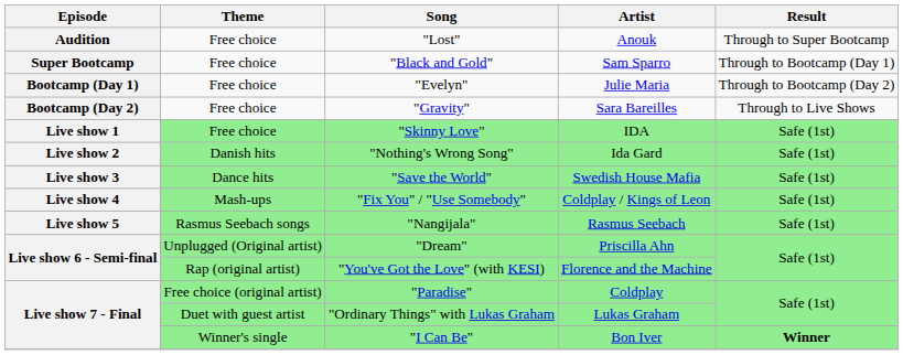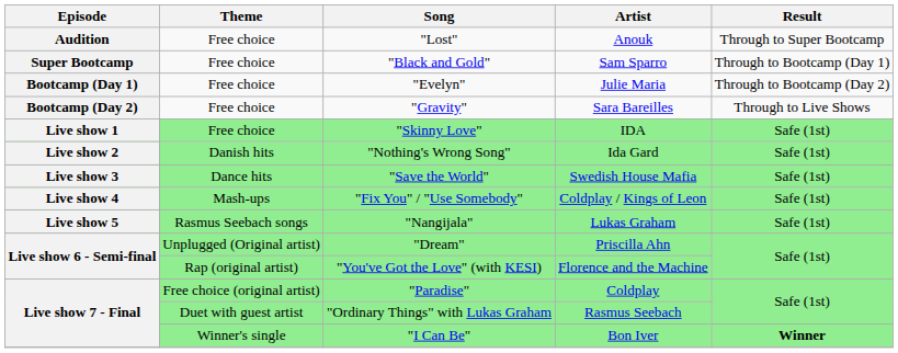 <table class="wikitable" style="text-align:center;">
 <tr>
 <th scope="col">Episode</th>
 <th scope="col">Theme</th>
 <th scope="col">Song</th>
 <th scope="col">Artist</th>
 <th scope="col">Result</th>
 </tr>
 <tr>
 <th scope="row">Audition</th>
 <td>Free choice</td>
 <td>"Lost"</td>
 <td><a href='#'>Anouk</a></td>
 <td>Through to Super Bootcamp</td>
 </tr>
 <tr>
 <th scope="row">Super Bootcamp</th>
 <td>Free choice</td>
 <td>"<a href='#'>Black and Gold</a>"</td>
 <td><a href='#'>Sam Sparro</a></td>
 <td>Through to Bootcamp (Day 1)</td>
 </tr>
 <tr>
 <th scope="row">Bootcamp (Day 1)</th>
 <td>Free choice</td>
 <td>"Evelyn"</td>
 <td><a href='#'>Julie Maria</a></td>
 <td>Through to Bootcamp (Day 2)</td>
 </tr>
 <tr>
 <th scope="row">Bootcamp (Day 2)</th>
 <td>Free choice</td>
 <td>"<a href='#'>Gravity</a>"</td>
 <td><a href='#'>Sara Bareilles</a></td>
 <td>Through to Live Shows</td>
 </tr>
 <tr bgcolor=lightgreen>
 <th scope="row">Live show 1</th>
 <td>Free choice</td>
 <td>"<a href='#'>Skinny Love</a>"</td>
 <td>IDA</td>
 <td>Safe (1st)</td>
 </tr>
 <tr bgcolor=lightgreen>
 <th scope="row">Live show 2</th>
 <td>Danish hits</td>
 <td>"Nothing's Wrong Song"</td>
 <td>Ida Gard</td>
 <td>Safe (1st)</td>
 </tr>
 <tr bgcolor=lightgreen>
 <th scope="row">Live show 3</th>
 <td>Dance hits</td>
 <td>"<a href='#'>Save the World</a>"</td>
 <td><a href='#'>Swedish House Mafia</a></td>
 <td>Safe (1st)</td>
 </tr>
 <tr bgcolor=lightgreen>
 <th scope="row">Live show 4</th>
 <td>Mash-ups</td>
 <td>"<a href='#'>Fix You</a>" / "<a href='#'>Use Somebody</a>"</td>
 <td><a href='#'>Coldplay</a> / <a href='#'>Kings of Leon</a></td>
 <td>Safe (1st)</td>
 </tr>
 <tr bgcolor=lightgreen>
 <th scope="row">Live show 5</th>
 <td>Rasmus Seebach songs</td>
 <td>"Nangijala"</td>
-<td><a href='#'>Rasmus Seebach</a></td>
+<td><a href='#'>Lukas Graham</a></td>
 <td>Safe (1st)</td>
 </tr>
 <tr bgcolor=lightgreen>
 <th scope="row" rowspan="2">Live show 6 - Semi-final</th>
 <td>Unplugged (Original artist)</td>
 <td>"Dream"</td>
 <td><a href='#'>Priscilla Ahn</a></td>
 <td rowspan="2">Safe (1st)</td>
 </tr>
 <tr bgcolor=lightgreen>
 <td>Rap (original artist)</td>
 <td>"<a href='#'>You've Got the Love</a>" (with <a href='#'>KESI</a>)</td>
 <td><a href='#'>Florence and the Machine</a></td>
 </tr>
 <tr bgcolor=lightgreen>
 <th scope="row" rowspan="3">Live show 7 - Final</th>
 <td>Free choice (original artist)</td>
 <td>"<a href='#'>Paradise</a>"</td>
 <td><a href='#'>Coldplay</a></td>
 <td rowspan="2">Safe (1st)</td>
 </tr>
 <tr bgcolor=lightgreen>
 <td>Duet with guest artist</td>
 <td>"Ordinary Things" with <a href='#'>Lukas Graham</a></td>
-<td><a href='#'>Lukas Graham</a></td>
+<td><a href='#'>Rasmus Seebach</a></td>
 </tr>
 <tr bgcolor=lightgreen>
 <td>Winner's single</td>
 <td>"<a href='#'>I Can Be</a>"</td>
 <td><a href='#'>Bon Iver</a></td>
 <td><strong>Winner</strong></td>
 </tr>
 <tr>
 </tr>
 </table>
